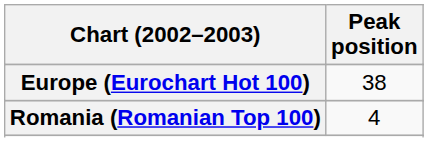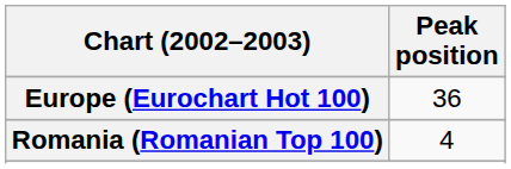 <table class="wikitable sortable plainrowheaders" style="text-align:center">
 <tr>
 <th>Chart (2002–2003)</th>
 <th>Peak<br>position</th>
 </tr>
 <tr>
 </tr>
 <tr>
 </tr>
 <tr>
 </tr>
 <tr>
 <th scope="row">Europe (<a href='#'>Eurochart Hot 100</a>)</th>
-<td>38</td>
+<td>36</td>
 </tr>
 <tr>
 </tr>
 <tr>
 </tr>
 <tr>
 </tr>
 <tr>
 </tr>
 <tr>
 </tr>
 <tr>
 </tr>
 <tr>
 <th scope="row">Romania (<a href='#'>Romanian Top 100</a>)</th>
 <td>4</td>
 </tr>
 <tr>
 </tr>
 <tr>
 </tr>
 <tr>
 </tr>
 <tr>
 </tr>
 </table>
